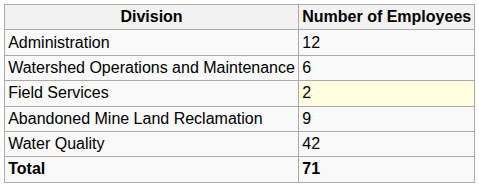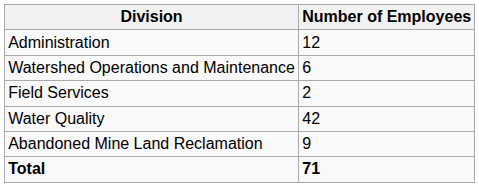 <table border="1" cellspacing="0" cellpadding="5" style="border-collapse:collapse;" class="wikitable">
 <tr>
 <th>Division</th>
 <th>Number of Employees</th>
 </tr>
 <tr>
 <td>Administration</td>
 <td>12</td>
 </tr>
 <tr>
 <td>Watershed Operations and Maintenance</td>
 <td>6</td>
 </tr>
 <tr>
 <td>Field Services</td>
-<td style="background: lightyellow;">2</td>
+<td>2</td>
+</tr>
+<tr>
+<td>Water Quality</td>
+<td>42</td>
 </tr>
 <tr>
 <td>Abandoned Mine Land Reclamation</td>
 <td>9</td>
 </tr>
 <tr>
-<td>Water Quality</td>
-<td>42</td>
-</tr>
-<tr>
 <td><strong>Total</strong></td>
 <td><strong>71</strong></td>
 </tr>
 </table>
